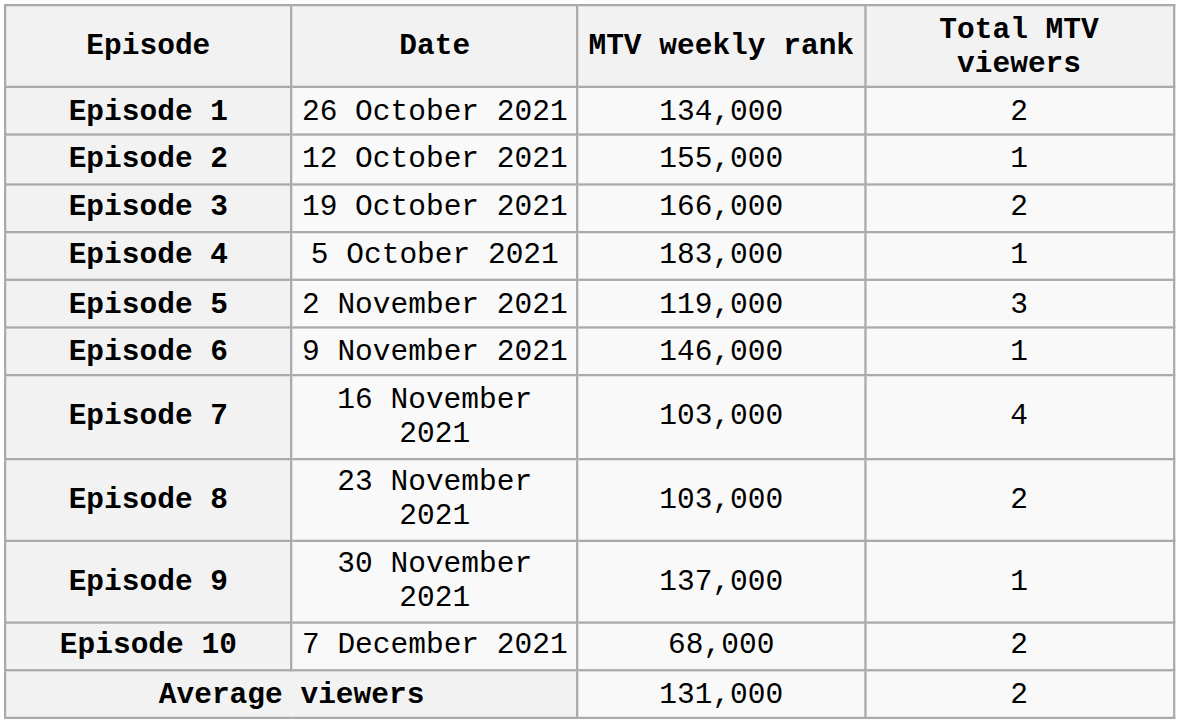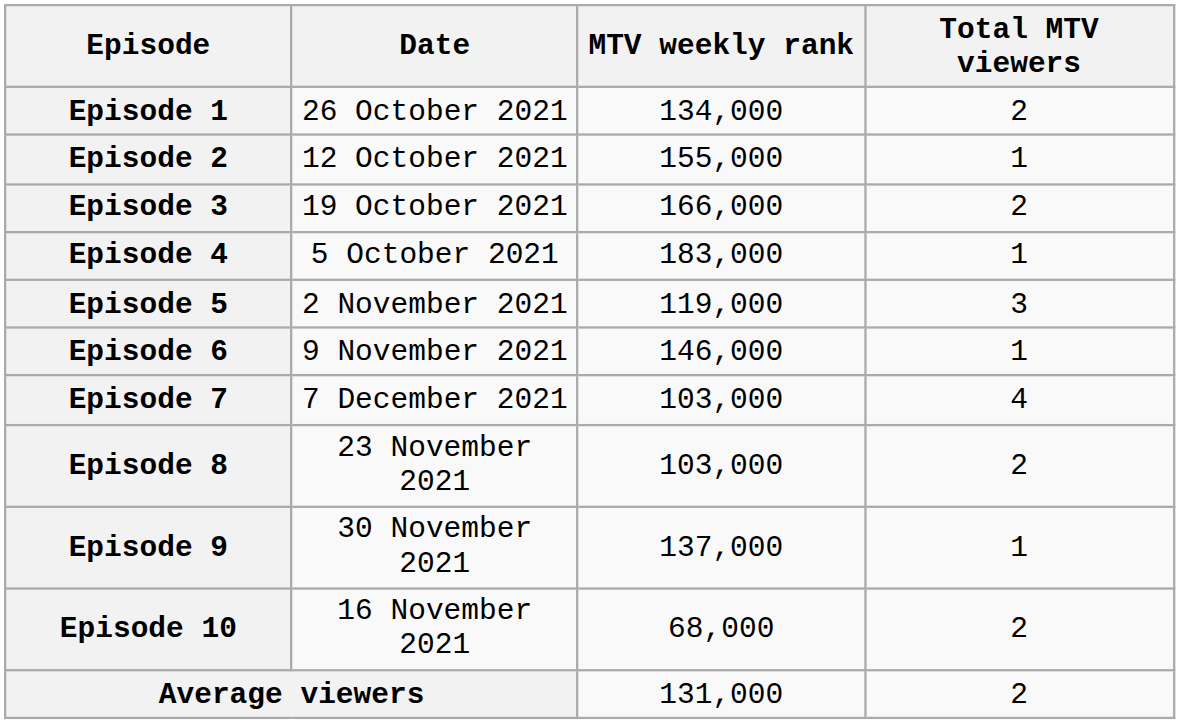 <table class="wikitable sortable" style="text-align:center">
 <tr>
 <th scope="col" style="width:120px;">Episode</th>
 <th scope="col" style="width:120px;">Date</th>
 <th scope="col" style="width:120px;">MTV weekly rank</th>
 <th scope="col" style="width:130px;">Total MTV viewers</th>
 </tr>
 <tr>
 <th scope="row">Episode 1</th>
 <td>26 October 2021</td>
 <td>134,000</td>
 <td>2</td>
 </tr>
 <tr>
 <th scope="row">Episode 2</th>
 <td>12 October 2021</td>
 <td>155,000</td>
 <td>1</td>
 </tr>
 <tr>
 <th scope="row">Episode 3</th>
 <td>19 October 2021</td>
 <td>166,000</td>
 <td>2</td>
 </tr>
 <tr>
 <th scope="row">Episode 4</th>
 <td>5 October 2021</td>
 <td>183,000</td>
 <td>1</td>
 </tr>
 <tr>
 <th scope="row">Episode 5</th>
 <td>2 November 2021</td>
 <td>119,000</td>
 <td>3</td>
 </tr>
 <tr>
 <th scope="row">Episode 6</th>
 <td>9 November 2021</td>
 <td>146,000</td>
 <td>1</td>
 </tr>
 <tr>
 <th scope="row">Episode 7</th>
-<td>16 November 2021</td>
+<td>7 December 2021</td>
 <td>103,000</td>
 <td>4</td>
 </tr>
 <tr>
 <th scope="row">Episode 8</th>
 <td>23 November 2021</td>
 <td>103,000</td>
 <td>2</td>
 </tr>
 <tr>
 <th scope="row">Episode 9</th>
 <td>30 November 2021</td>
 <td>137,000</td>
 <td>1</td>
 </tr>
 <tr>
 <th scope="row">Episode 10</th>
-<td>7 December 2021</td>
+<td>16 November 2021</td>
 <td>68,000</td>
 <td>2</td>
 </tr>
 <tr>
 <th colspan="2"><strong>Average viewers</strong></th>
 <td>131,000</td>
 <td>2</td>
 </tr>
 </table>
